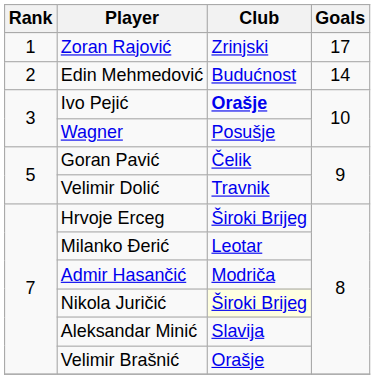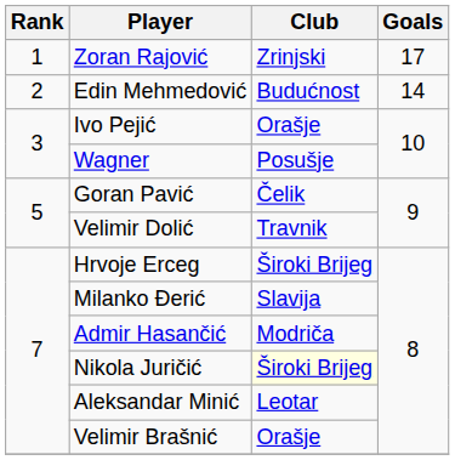 <table class="wikitable" style="text-align:center">
 <tr>
 <th>Rank</th>
 <th>Player</th>
 <th>Club</th>
 <th>Goals</th>
 </tr>
 <tr>
 <td>1</td>
 <td align="left"> <a href='#'>Zoran Rajović</a></td>
 <td align="left"><a href='#'>Zrinjski</a></td>
 <td>17</td>
 </tr>
 <tr>
 <td>2</td>
 <td align="left"> Edin Mehmedović</td>
 <td align="left"><a href='#'>Budućnost</a></td>
 <td>14</td>
 </tr>
 <tr>
 <td rowspan="2">3</td>
 <td align="left"> Ivo Pejić</td>
-<td align="left"><strong><a href='#'>Orašje</a></strong></td>
+<td align="left"><a href='#'>Orašje</a></td>
 <td rowspan="2">10</td>
 </tr>
 <tr>
 <td align="left"> <a href='#'>Wagner</a></td>
 <td align="left"><a href='#'>Posušje</a></td>
 </tr>
 <tr>
 <td rowspan="2">5</td>
 <td align="left"> Goran Pavić</td>
 <td align="left"><a href='#'>Čelik</a></td>
 <td rowspan="2">9</td>
 </tr>
 <tr>
 <td align="left"> Velimir Dolić</td>
 <td align="left"><a href='#'>Travnik</a></td>
 </tr>
 <tr>
 <td rowspan="6">7</td>
 <td align="left"> Hrvoje Erceg</td>
 <td align="left"><a href='#'>Široki Brijeg</a></td>
 <td rowspan="6">8</td>
 </tr>
 <tr>
 <td align="left"> Milanko Đerić</td>
-<td align="left"><a href='#'>Leotar</a></td>
+<td align="left"><a href='#'>Slavija</a></td>
 </tr>
 <tr>
 <td align="left"> <a href='#'>Admir Hasančić</a></td>
 <td align="left"><a href='#'>Modriča</a></td>
 </tr>
 <tr>
 <td align="left"> Nikola Juričić</td>
 <td align="left" style="background: lightyellow;"><a href='#'>Široki Brijeg</a></td>
 </tr>
 <tr>
 <td align="left"> Aleksandar Minić</td>
-<td align="left"><a href='#'>Slavija</a></td>
+<td align="left"><a href='#'>Leotar</a></td>
 </tr>
 <tr>
 <td align="left"> Velimir Brašnić</td>
 <td align="left"><a href='#'>Orašje</a></td>
 </tr>
 <tr>
 </tr>
 </table>
